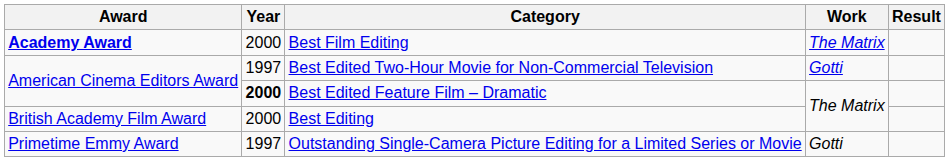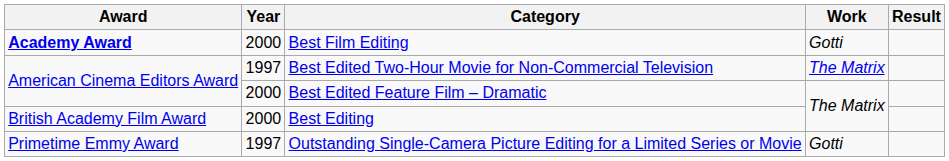 <table class="wikitable sortable">
 <tr>
 <th>Award</th>
 <th>Year</th>
 <th>Category</th>
 <th>Work</th>
 <th class="unsortable">Result</th>
 </tr>
 <tr>
 <td><strong><a href='#'>Academy Award</a></strong></td>
 <td>2000</td>
 <td><a href='#'>Best Film Editing</a></td>
-<td><em><a href='#'>The Matrix</a></em></td>
+<td><em>Gotti</em></td>
 <td></td>
 </tr>
 <tr>
 <td rowspan="2"><a href='#'>American Cinema Editors Award</a></td>
 <td>1997</td>
 <td><a href='#'>Best Edited Two-Hour Movie for Non-Commercial Television</a></td>
-<td><a href='#'><em>Gotti</em></a></td>
+<td><em><a href='#'>The Matrix</a></em></td>
 <td></td>
 </tr>
 <tr>
-<td><strong>2000</strong></td>
+<td>2000</td>
 <td><a href='#'>Best Edited Feature Film – Dramatic</a></td>
 <td rowspan="2"><em>The Matrix</em></td>
 <td></td>
 </tr>
 <tr>
 <td><a href='#'>British Academy Film Award</a></td>
 <td>2000</td>
 <td><a href='#'>Best Editing</a></td>
 <td></td>
 </tr>
 <tr>
 <td><a href='#'>Primetime Emmy Award</a></td>
 <td>1997</td>
 <td><a href='#'>Outstanding Single-Camera Picture Editing for a Limited Series or Movie</a></td>
 <td><em>Gotti</em></td>
 <td></td>
 </tr>
 </table>
